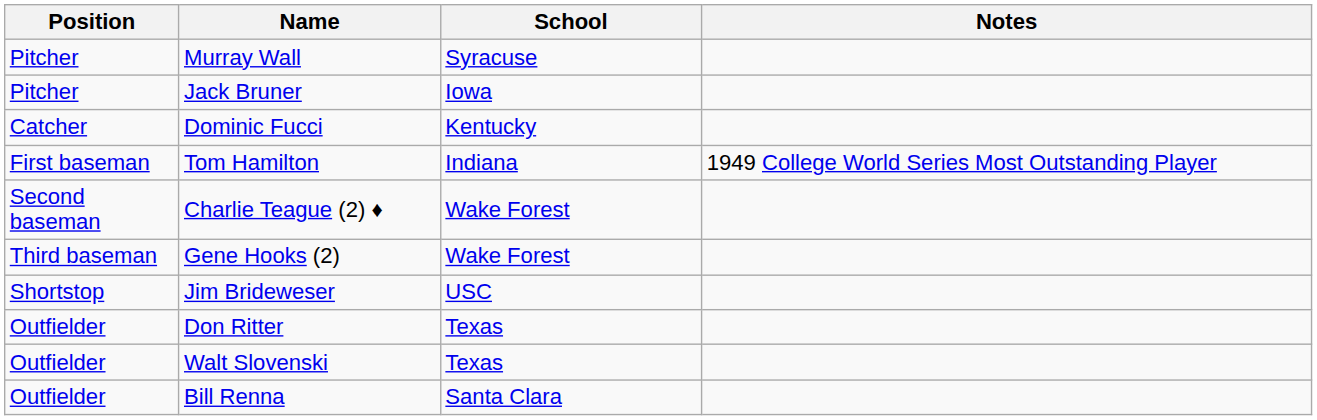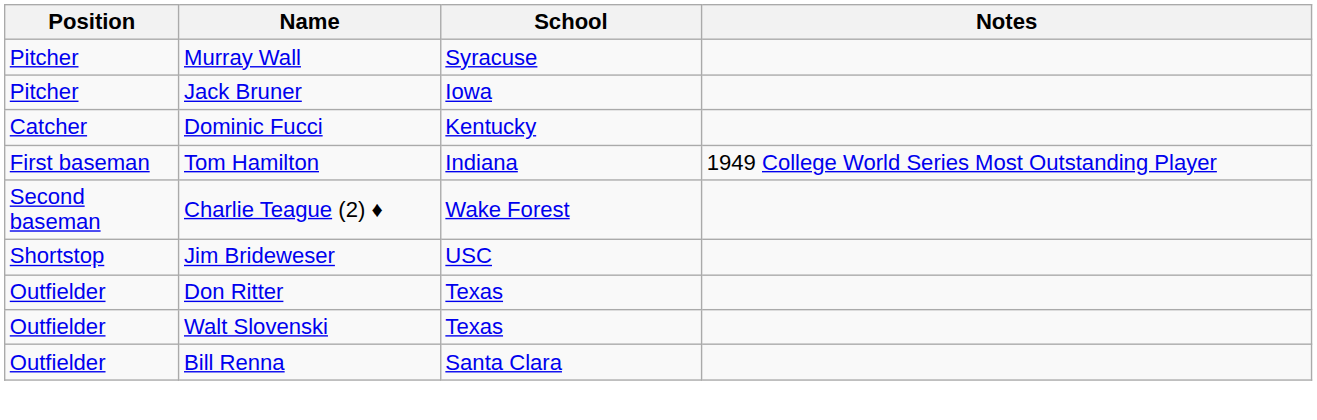 <table class="wikitable sortable" style="width:75%;">
 <tr>
 <th width=10%>Position</th>
 <th width=15%>Name</th>
 <th width=15%>School</th>
 <th width=35% class="unsortable">Notes</th>
 </tr>
 <tr>
 <td><a href='#'>Pitcher</a></td>
 <td><a href='#'>Murray Wall</a></td>
 <td><a href='#'>Syracuse</a></td>
 <td></td>
 </tr>
 <tr>
 <td><a href='#'>Pitcher</a></td>
 <td><a href='#'>Jack Bruner</a></td>
 <td><a href='#'>Iowa</a></td>
 <td></td>
 </tr>
 <tr>
 <td><a href='#'>Catcher</a></td>
 <td><a href='#'>Dominic Fucci</a></td>
 <td><a href='#'>Kentucky</a></td>
 <td></td>
 </tr>
 <tr>
 <td><a href='#'>First baseman</a></td>
 <td><a href='#'>Tom Hamilton</a></td>
 <td><a href='#'>Indiana</a></td>
 <td>1949 <a href='#'>College World Series Most Outstanding Player</a></td>
 </tr>
 <tr>
 <td><a href='#'>Second baseman</a></td>
 <td><a href='#'>Charlie Teague</a> (2) ♦</td>
 <td><a href='#'>Wake Forest</a></td>
 <td></td>
 </tr>
 <tr>
-<td><a href='#'>Third baseman</a></td>
-<td><a href='#'>Gene Hooks</a> (2)</td>
-<td><a href='#'>Wake Forest</a></td>
-<td></td>
-</tr>
-<tr>
 <td><a href='#'>Shortstop</a></td>
 <td><a href='#'>Jim Brideweser</a></td>
 <td><a href='#'>USC</a></td>
 <td></td>
 </tr>
 <tr>
 <td><a href='#'>Outfielder</a></td>
 <td><a href='#'>Don Ritter</a></td>
 <td><a href='#'>Texas</a></td>
 <td></td>
 </tr>
 <tr>
 <td><a href='#'>Outfielder</a></td>
 <td><a href='#'>Walt Slovenski</a></td>
 <td><a href='#'>Texas</a></td>
 <td></td>
 </tr>
 <tr>
 <td><a href='#'>Outfielder</a></td>
 <td><a href='#'>Bill Renna</a></td>
 <td><a href='#'>Santa Clara</a></td>
 <td></td>
 </tr>
 </table>
